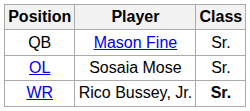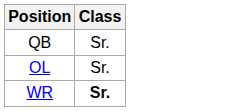 <table class="wikitable sortable" border="1">
 <tr>
 <th>Position</th>
-<th>Player</th>
 <th>Class</th>
 </tr>
 <tr>
 <td style="text-align:center; background:white">QB</td>
-<td style="text-align:center; background:white"><a href='#'>Mason Fine</a></td>
 <td style="text-align:center; background:white">Sr.</td>
 </tr>
 <tr>
 <td style="text-align:center; background:white"><a href='#'>OL</a></td>
-<td style="text-align:center; background:white">Sosaia Mose</td>
 <td style="text-align:center; background:white">Sr.</td>
 </tr>
 <tr>
 <td style="text-align:center; background:white"><a href='#'>WR</a></td>
-<td style="text-align:center; background:white">Rico Bussey, Jr.</td>
 <td style="text-align:center; background:white"><strong>Sr.</strong></td>
 </tr>
 </table>
